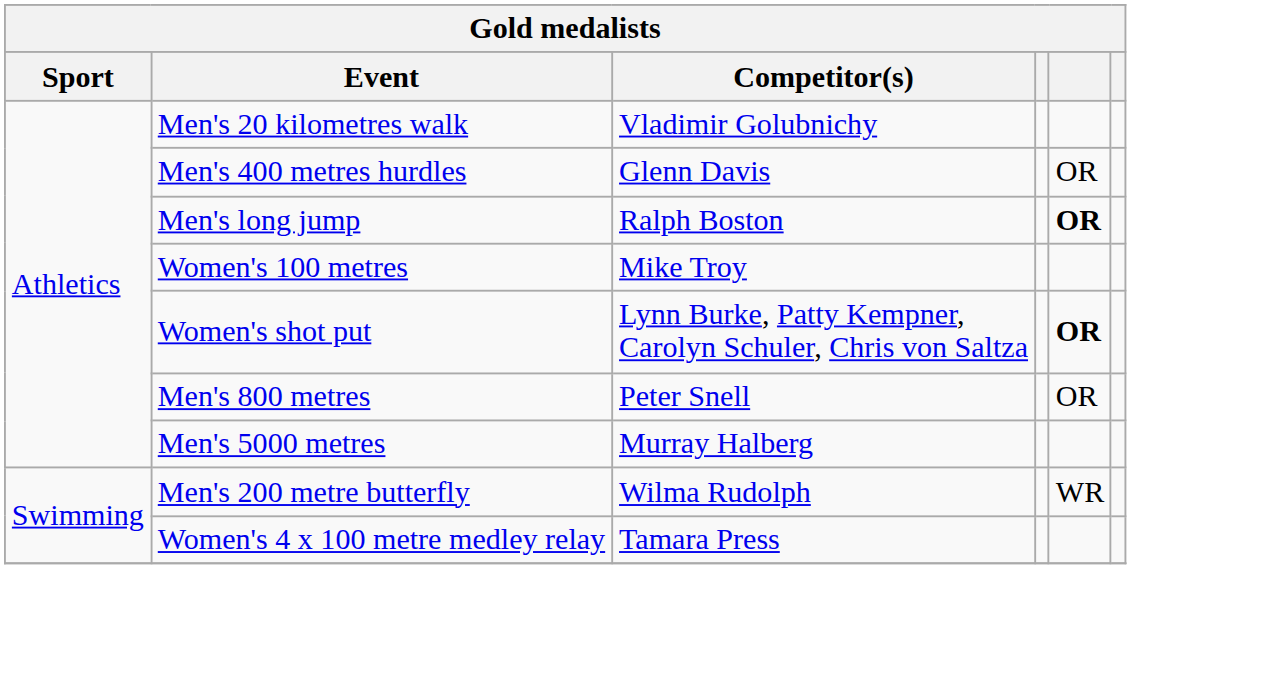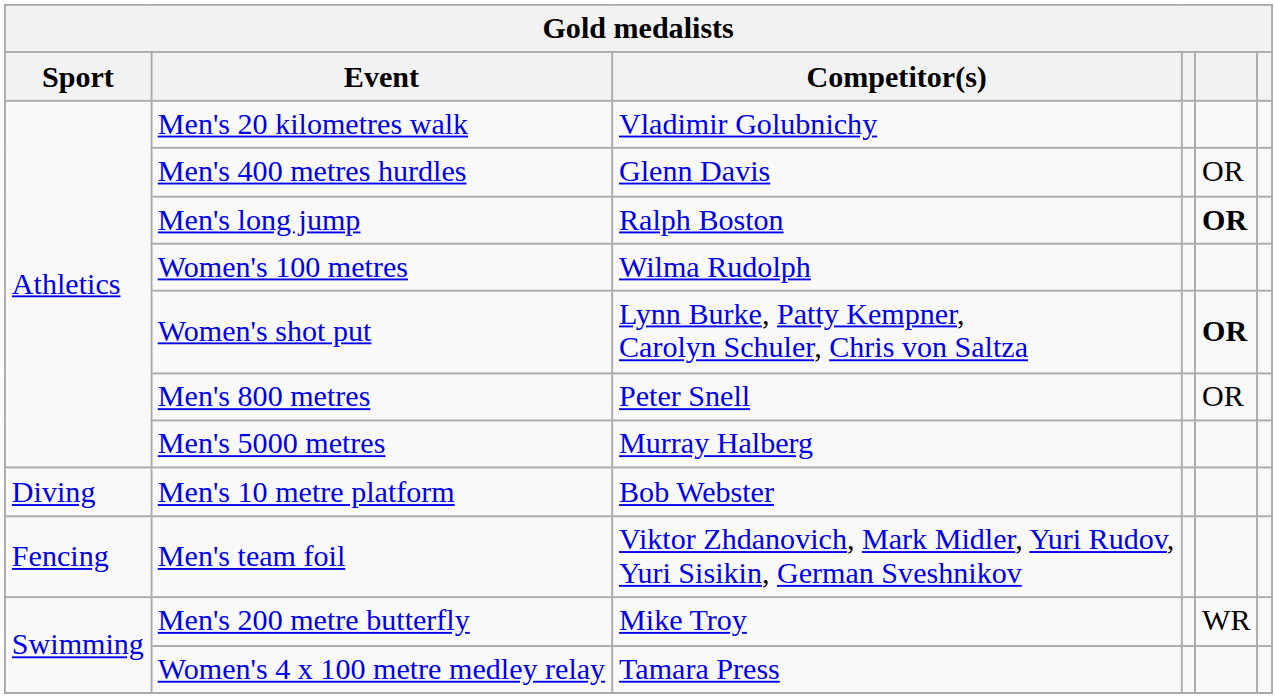 <table class="wikitable">
 <tr>
 <th colspan="6">Gold medalists</th>
 </tr>
 <tr>
 <th>Sport</th>
 <th>Event</th>
 <th>Competitor(s)</th>
 <th></th>
 <th></th>
 <th></th>
 </tr>
 <tr>
 <td rowspan="7"><a href='#'>Athletics</a></td>
 <td><a href='#'>Men's 20 kilometres walk</a></td>
 <td><a href='#'>Vladimir Golubnichy</a></td>
 <td></td>
 <td></td>
 <td></td>
 </tr>
 <tr>
 <td><a href='#'>Men's 400 metres hurdles</a></td>
 <td><a href='#'>Glenn Davis</a></td>
 <td></td>
 <td>OR</td>
 <td></td>
 </tr>
 <tr>
 <td><a href='#'>Men's long jump</a></td>
 <td><a href='#'>Ralph Boston</a></td>
 <td></td>
 <td><strong>OR</strong></td>
 <td></td>
 </tr>
 <tr>
 <td><a href='#'>Women's 100 metres</a></td>
-<td><a href='#'>Mike Troy</a></td>
+<td><a href='#'>Wilma Rudolph</a></td>
 <td></td>
 <td></td>
 <td></td>
 </tr>
 <tr>
 <td><a href='#'>Women's shot put</a></td>
 <td><a href='#'>Lynn Burke</a>, <a href='#'>Patty Kempner</a>,<br> <a href='#'>Carolyn Schuler</a>, <a href='#'>Chris von Saltza</a></td>
 <td></td>
 <td><strong>OR</strong></td>
 <td></td>
 </tr>
 <tr>
 <td><a href='#'>Men's 800 metres</a></td>
 <td><a href='#'>Peter Snell</a></td>
 <td></td>
 <td>OR</td>
 <td></td>
 </tr>
 <tr>
 <td><a href='#'>Men's 5000 metres</a></td>
 <td><a href='#'>Murray Halberg</a></td>
 <td></td>
 <td></td>
 <td></td>
 </tr>
 <tr>
+<td><a href='#'>Diving</a></td>
+<td><a href='#'>Men's 10 metre platform</a></td>
+<td><a href='#'>Bob Webster</a></td>
+<td></td>
+<td></td>
+<td></td>
+</tr>
+<tr>
+<td><a href='#'>Fencing</a></td>
+<td><a href='#'>Men's team foil</a></td>
+<td><a href='#'>Viktor Zhdanovich</a>, <a href='#'>Mark Midler</a>, <a href='#'>Yuri Rudov</a>, <br><a href='#'>Yuri Sisikin</a>, <a href='#'>German Sveshnikov</a></td>
+<td></td>
+<td></td>
+<td></td>
+</tr>
+<tr>
 <td rowspan="2"><a href='#'>Swimming</a></td>
 <td><a href='#'>Men's 200 metre butterfly</a></td>
-<td><a href='#'>Wilma Rudolph</a></td>
+<td><a href='#'>Mike Troy</a></td>
 <td></td>
 <td>WR</td>
 <td></td>
 </tr>
 <tr>
 <td><a href='#'>Women's 4 x 100 metre medley relay</a></td>
 <td><a href='#'>Tamara Press</a></td>
 <td></td>
 <td></td>
 <td></td>
 </tr>
 <tr>
 </tr>
 </table>
